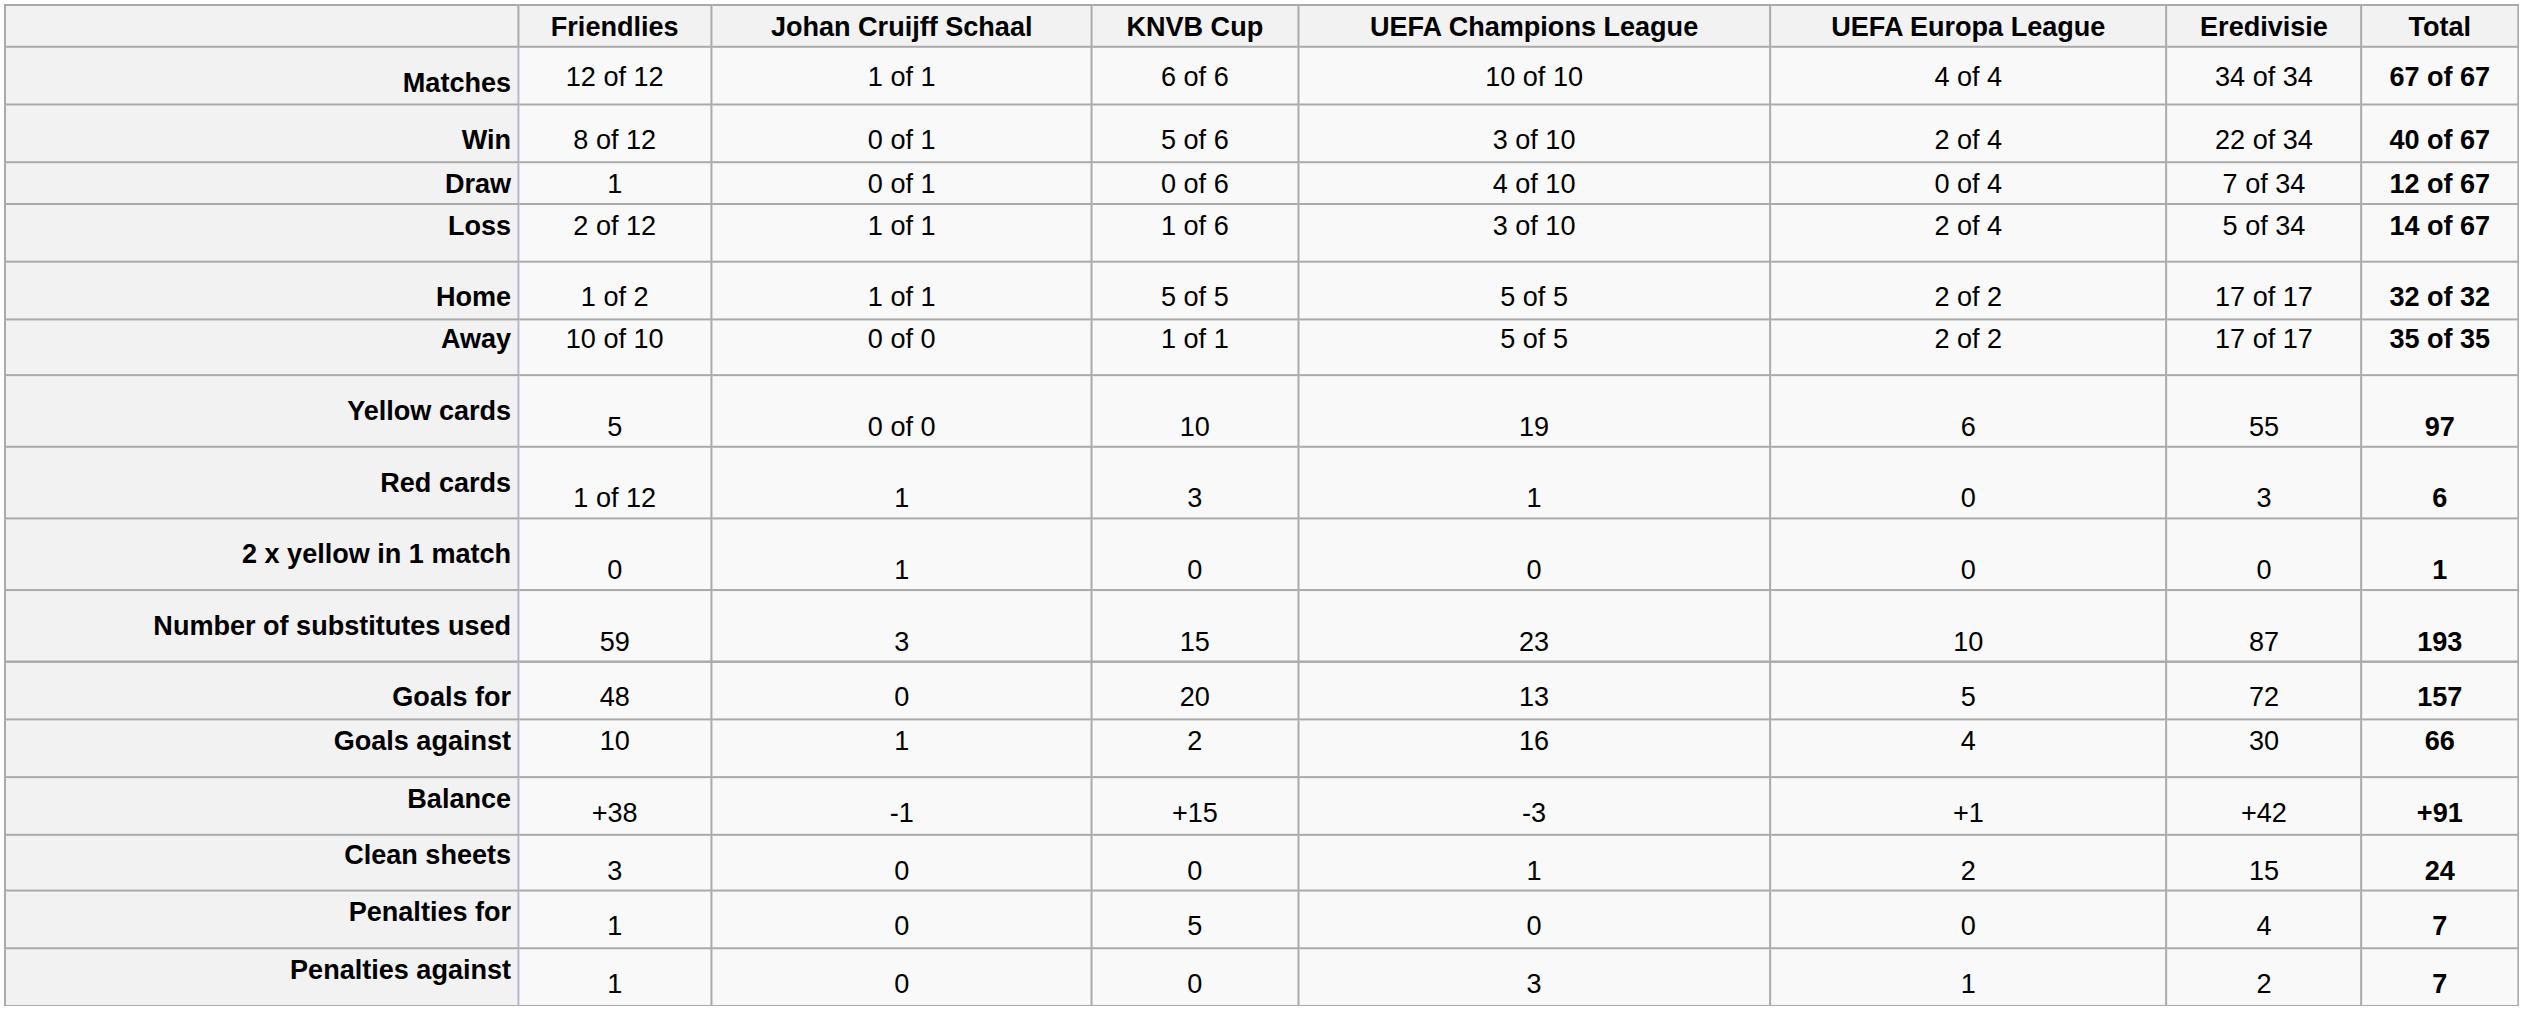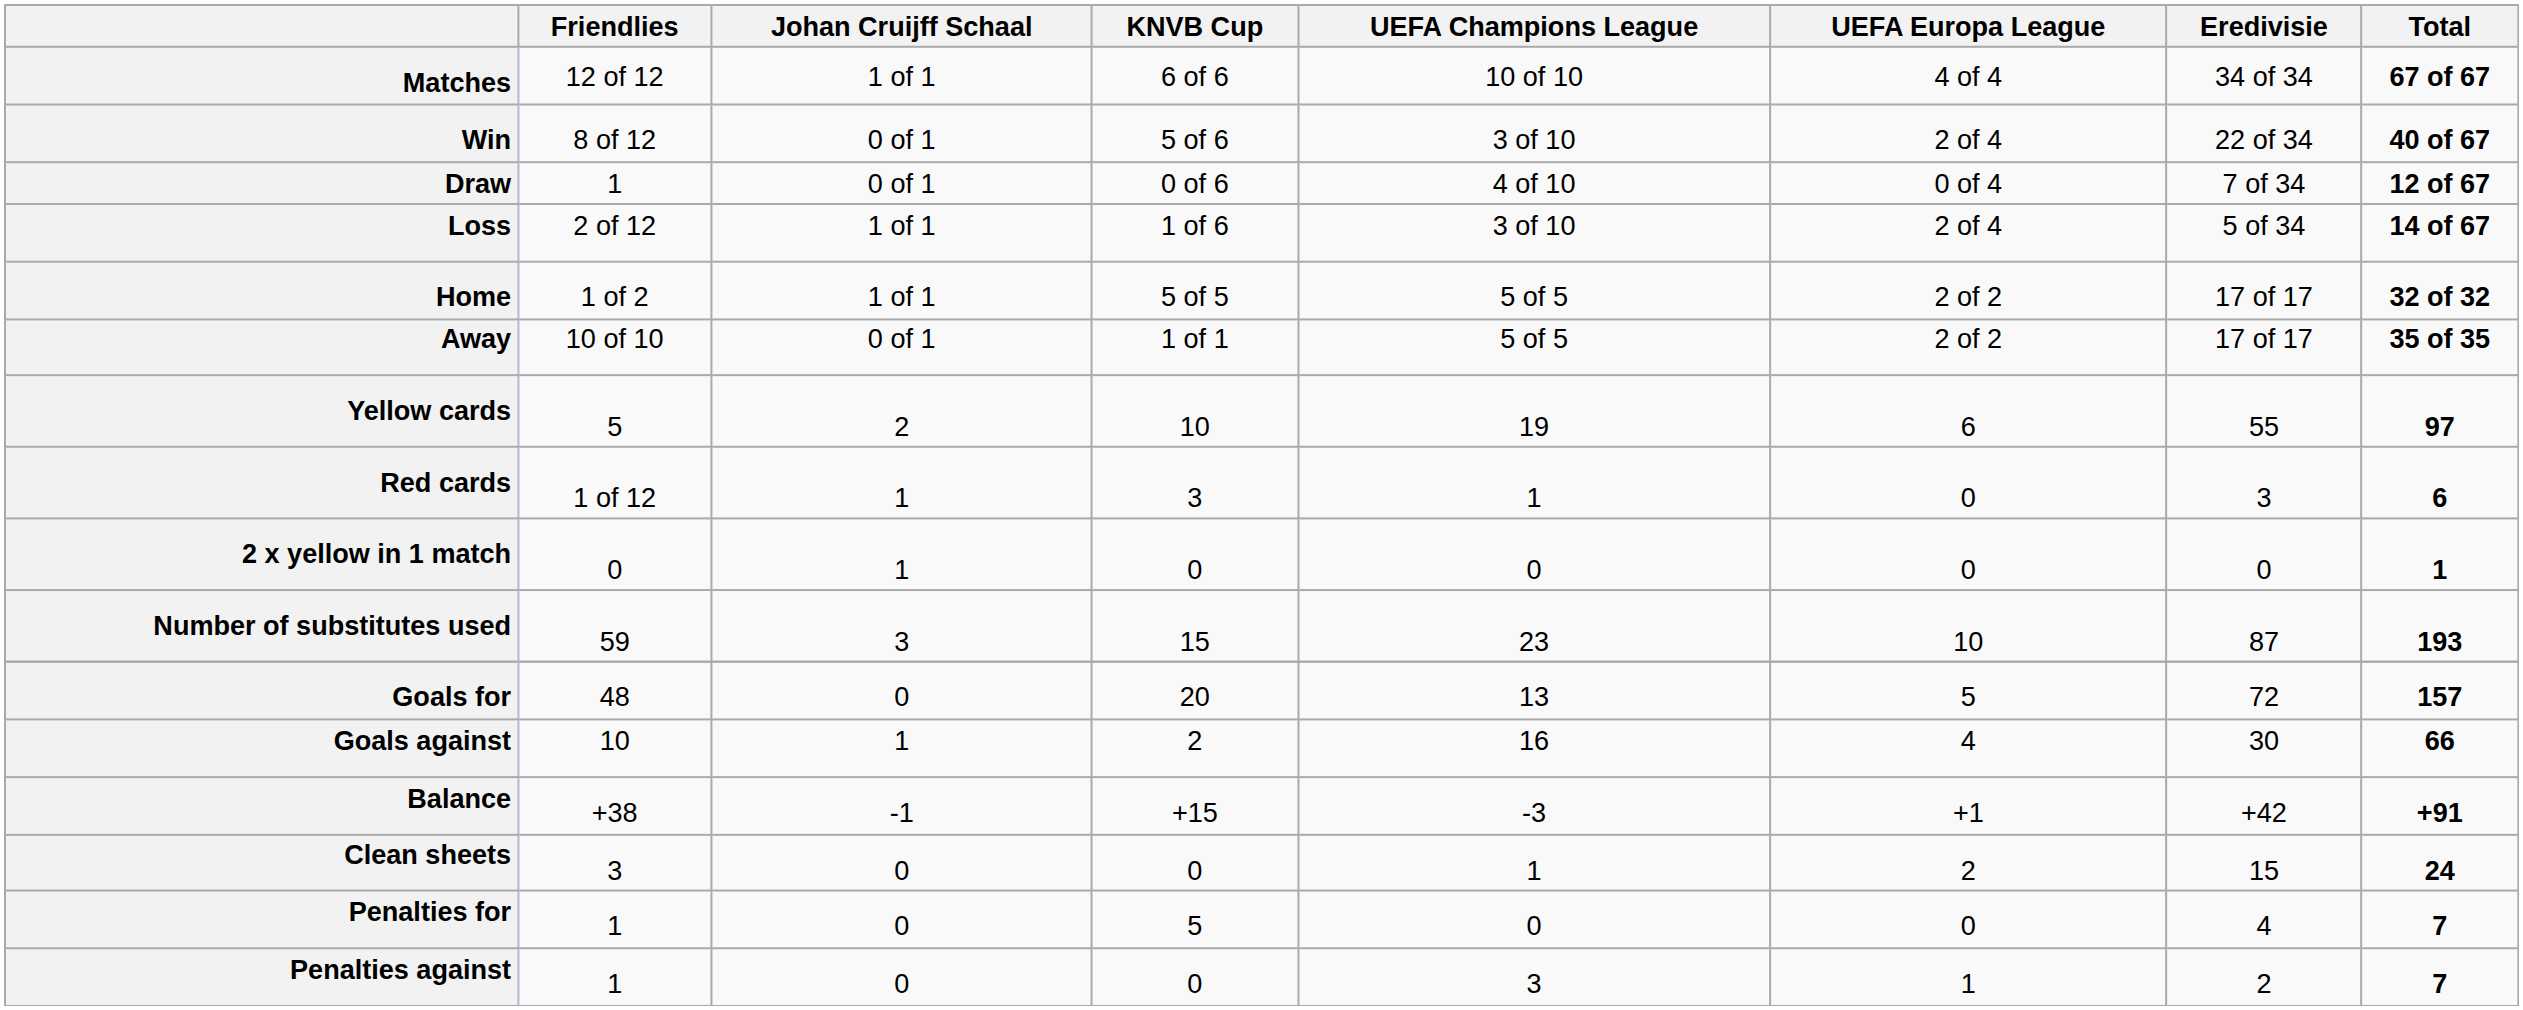 <table class="wikitable" style="width:100%; font-size:85%;">
 <tr>
 <th></th>
 <th>Friendlies</th>
 <th>Johan Cruijff Schaal</th>
 <th>KNVB Cup</th>
 <th>UEFA Champions League</th>
 <th>UEFA Europa League</th>
 <th>Eredivisie</th>
 <th>Total</th>
 </tr>
 <tr>
 <th style="border-right:1px solid #B5B7CF;text-align:right;padding-top:10px;">Matches</th>
 <td align=center>12 of 12</td>
 <td align=center>1 of 1</td>
 <td align=center>6 of 6</td>
 <td align=center>10 of 10</td>
 <td align=center>4 of 4</td>
 <td align=center>34 of 34</td>
 <td align=center><strong>67 of 67</strong></td>
 </tr>
 <tr style="font-size:100%;" valign="bottom">
 <th style="border-right:1px solid #B5B7CF;text-align:right;padding-top:10px;">Win</th>
 <td align=center>8 of 12</td>
 <td align=center>0 of 1</td>
 <td align=center>5 of 6</td>
 <td align=center>3 of 10</td>
 <td align=center>2 of 4</td>
 <td align=center>22 of 34</td>
 <td align=center><strong>40 of 67</strong></td>
 </tr>
 <tr style="font-size:100%;">
 <th style="border-right:1px solid #B5B7CF;text-align:right;">Draw</th>
 <td align=center>1</td>
 <td align=center>0 of 1</td>
 <td align=center>0 of 6</td>
 <td align=center>4 of 10</td>
 <td align=center>0 of 4</td>
 <td align=center>7 of 34</td>
 <td align=center><strong>12 of 67</strong></td>
 </tr>
 <tr style="font-size:100%;" valign="top">
 <th style="border-right:1px solid #B5B7CF;text-align:right;padding-bottom:10px;">Loss</th>
 <td align=center>2 of 12</td>
 <td align=center>1 of 1</td>
 <td align=center>1 of 6</td>
 <td align=center>3 of 10</td>
 <td align=center>2 of 4</td>
 <td align=center>5 of 34</td>
 <td align=center><strong>14 of 67</strong></td>
 </tr>
 <tr style="font-size:100%;" valign="bottom">
 <th style="border-right:1px solid #B5B7CF;text-align:right;padding-top:10px;">Home</th>
 <td align=center>1 of 2</td>
 <td align=center>1 of 1</td>
 <td align=center>5 of 5</td>
 <td align=center>5 of 5</td>
 <td align=center>2 of 2</td>
 <td align=center>17 of 17</td>
 <td align=center><strong>32 of 32</strong></td>
 </tr>
 <tr style="font-size:100%;" valign="top">
 <th style="border-right:1px solid #B5B7CF;text-align:right;padding-bottom:10px;">Away</th>
 <td align=center>10 of 10</td>
-<td align=center>0 of 0</td>
+<td align=center>0 of 1</td>
 <td align=center>1 of 1</td>
 <td align=center>5 of 5</td>
 <td align=center>2 of 2</td>
 <td align=center>17 of 17</td>
 <td align=center><strong>35 of 35</strong></td>
 </tr>
 <tr style="font-size:100%;" valign="bottom">
 <th style="border-right:1px solid #B5B7CF;text-align:right;padding-top:10px;padding-bottom:10px;">Yellow cards </th>
 <td align=center>5</td>
-<td align=center>0 of 0</td>
+<td align=center>2</td>
 <td align=center>10</td>
 <td align=center>19</td>
 <td align=center>6</td>
 <td align=center>55</td>
 <td align=center><strong>97</strong></td>
 </tr>
 <tr style="font-size:100%;" valign="bottom">
 <th style="border-right:1px solid #B5B7CF;text-align:right;padding-top:10px;padding-bottom:10px;">Red cards </th>
 <td align=center>1 of 12</td>
 <td align=center>1</td>
 <td align=center>3</td>
 <td align=center>1</td>
 <td align=center>0</td>
 <td align=center>3</td>
 <td align=center><strong>6</strong></td>
 </tr>
 <tr style="font-size:100%;" valign="bottom">
 <th style="border-right:1px solid #B5B7CF;text-align:right;padding-top:10px;padding-bottom:10px;">2 x yellow in 1 match </th>
 <td align=center>0</td>
 <td align=center>1</td>
 <td align=center>0</td>
 <td align=center>0</td>
 <td align=center>0</td>
 <td align=center>0</td>
 <td align=center><strong>1</strong></td>
 </tr>
 <tr style="font-size:100%;" valign="bottom">
 <th style="border-right:1px solid #B5B7CF;text-align:right;padding-top:10px;padding-bottom:10px;">Number of substitutes used </th>
 <td align=center>59</td>
 <td align=center>3</td>
 <td align=center>15</td>
 <td align=center>23</td>
 <td align=center>10</td>
 <td align=center>87</td>
 <td align=center><strong>193</strong></td>
 </tr>
 <tr>
 </tr>
 <tr style="font-size:100%;" valign="bottom">
 <th style="border-right:1px solid #B5B7CF;text-align:right;padding-top:10px;">Goals for </th>
 <td align=center>48</td>
 <td align=center>0</td>
 <td align=center>20</td>
 <td align=center>13</td>
 <td align=center>5</td>
 <td align=center>72</td>
 <td align=center><strong>157</strong></td>
 </tr>
 <tr style="font-size:100%;" valign="top">
 <th style="border-right:1px solid #B5B7CF;text-align:right;padding-bottom:10px;">Goals against </th>
 <td align=center>10</td>
 <td align=center>1</td>
 <td align=center>2</td>
 <td align=center>16</td>
 <td align=center>4</td>
 <td align=center>30</td>
 <td align=center><strong>66</strong></td>
 </tr>
 <tr style="font-size:100%;" valign="bottom">
 <th style="border-right:1px solid #B5B7CF;text-align:right;padding-bottom:10px;">Balance </th>
 <td align=center>+38</td>
 <td align=center>-1</td>
 <td align=center>+15</td>
 <td align=center>-3</td>
 <td align=center>+1</td>
 <td align=center>+42</td>
 <td align=center><strong>+91</strong></td>
 </tr>
 <tr style="font-size:100%;" valign="bottom">
 <th style="border-right:1px solid #B5B7CF;text-align:right;padding-bottom:10px;">Clean sheets </th>
 <td align=center>3</td>
 <td align=center>0</td>
 <td align=center>0</td>
 <td align=center>1</td>
 <td align=center>2</td>
 <td align=center>15</td>
 <td align=center><strong>24</strong></td>
 </tr>
 <tr style="font-size:100%;" valign="bottom">
 <th style="border-right:1px solid #B5B7CF;text-align:right;padding-bottom:10px;">Penalties for </th>
 <td align=center>1</td>
 <td align=center>0</td>
 <td align=center>5</td>
 <td align=center>0</td>
 <td align=center>0</td>
 <td align=center>4</td>
 <td align=center><strong>7</strong></td>
 </tr>
 <tr style="font-size:100%;" valign="bottom">
 <th style="border-right:1px solid #B5B7CF;text-align:right;padding-bottom:10px;">Penalties against </th>
 <td align=center>1</td>
 <td align=center>0</td>
 <td align=center>0</td>
 <td align=center>3</td>
 <td align=center>1</td>
 <td align=center>2</td>
 <td align=center><strong>7</strong></td>
 </tr>
 </table>
